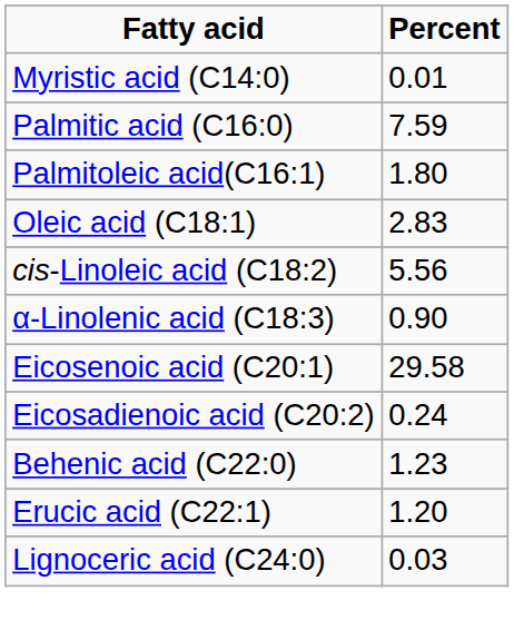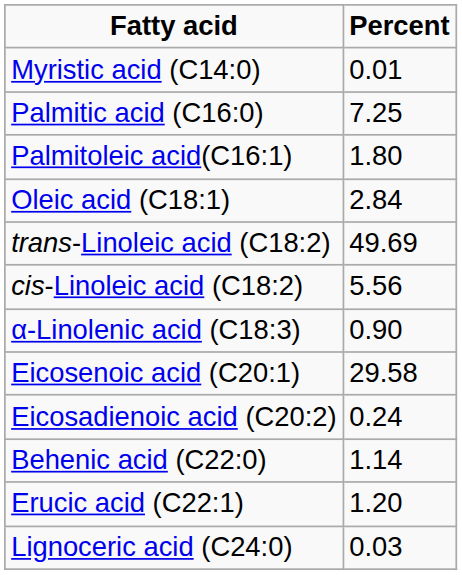 <table class="wikitable">
 <tr style="text-align:center;">
 <td><strong>Fatty acid</strong></td>
 <td><strong>Percent</strong></td>
 </tr>
 <tr>
 <td><a href='#'>Myristic acid</a> (C14:0)</td>
 <td>0.01</td>
 </tr>
 <tr>
 <td><a href='#'>Palmitic acid</a> (C16:0)</td>
-<td>7.59</td>
+<td>7.25</td>
 </tr>
 <tr>
 <td><a href='#'>Palmitoleic acid</a>(C16:1)</td>
 <td>1.80</td>
 </tr>
 <tr>
 <td><a href='#'>Oleic acid</a> (C18:1)</td>
-<td>2.83</td>
+<td>2.84</td>
+</tr>
+<tr>
+<td><em>trans</em>-<a href='#'>Linoleic acid</a> (C18:2)</td>
+<td>49.69</td>
 </tr>
 <tr>
 <td><em>cis</em>-<a href='#'>Linoleic acid</a> (C18:2)</td>
 <td>5.56</td>
 </tr>
 <tr>
 <td><a href='#'>α-Linolenic acid</a> (C18:3)</td>
 <td>0.90</td>
 </tr>
 <tr>
 <td><a href='#'>Eicosenoic acid</a> (C20:1)</td>
 <td>29.58</td>
 </tr>
 <tr>
 <td><a href='#'>Eicosadienoic acid</a> (C20:2)</td>
 <td>0.24</td>
 </tr>
 <tr>
 <td><a href='#'>Behenic acid</a> (C22:0)</td>
-<td>1.23</td>
+<td>1.14</td>
 </tr>
 <tr>
 <td><a href='#'>Erucic acid</a> (C22:1)</td>
 <td>1.20</td>
 </tr>
 <tr>
 <td><a href='#'>Lignoceric acid</a> (C24:0)</td>
 <td>0.03</td>
 </tr>
 </table>
